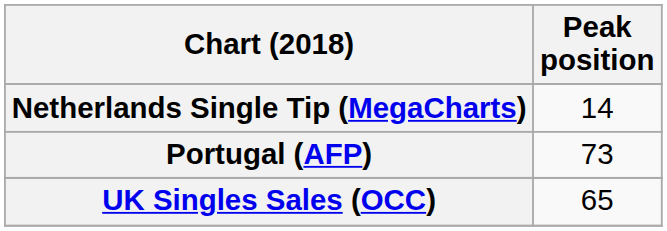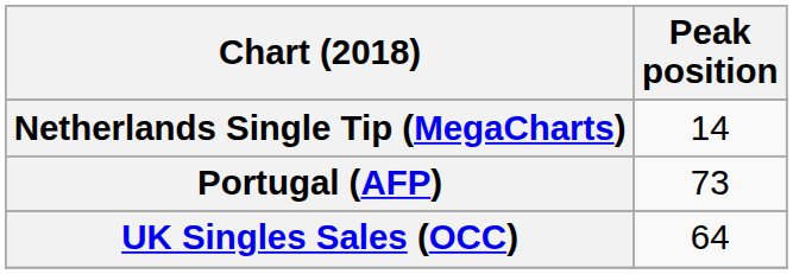 <table class="wikitable mw-collapsible plainrowheaders" style="text-align:center">
 <tr>
 <th scope="col">Chart (2018)</th>
 <th scope="col">Peak<br>position</th>
 </tr>
 <tr>
 </tr>
 <tr>
 </tr>
 <tr>
 </tr>
 <tr>
 <th scope="row">Netherlands Single Tip (<a href='#'>MegaCharts</a>)</th>
 <td>14</td>
 </tr>
 <tr>
 <th scope="row">Portugal (<a href='#'>AFP</a>)</th>
 <td>73</td>
 </tr>
 <tr>
 </tr>
 <tr>
 </tr>
 <tr>
 <th scope="row"><a href='#'>UK Singles Sales</a> (<a href='#'>OCC</a>)</th>
-<td>65</td>
+<td>64</td>
 </tr>
 <tr>
 </tr>
 </table>
